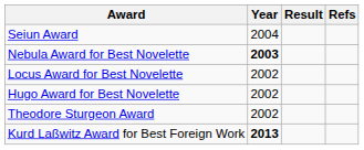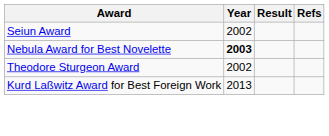 <table class="wikitable sortable">
 <tr>
 <th>Award</th>
 <th>Year</th>
 <th>Result</th>
 <th>Refs</th>
 </tr>
 <tr>
 <td><a href='#'>Seiun Award</a></td>
-<td>2004</td>
+<td>2002</td>
 <td></td>
 <td></td>
 </tr>
 <tr>
 <td><a href='#'>Nebula Award for Best Novelette</a></td>
 <td><strong>2003</strong></td>
-<td></td>
-<td></td>
-</tr>
-<tr>
-<td><a href='#'>Locus Award for Best Novelette</a></td>
-<td>2002</td>
-<td></td>
-<td></td>
-</tr>
-<tr>
-<td><a href='#'>Hugo Award for Best Novelette</a></td>
-<td>2002</td>
 <td></td>
 <td></td>
 </tr>
 <tr>
 <td><a href='#'>Theodore Sturgeon Award</a></td>
 <td>2002</td>
 <td></td>
 <td></td>
 </tr>
 <tr>
 <td><a href='#'>Kurd Laßwitz Award</a> for Best Foreign Work</td>
-<td><strong>2013</strong></td>
+<td>2013</td>
 <td></td>
 <td></td>
 </tr>
 </table>
